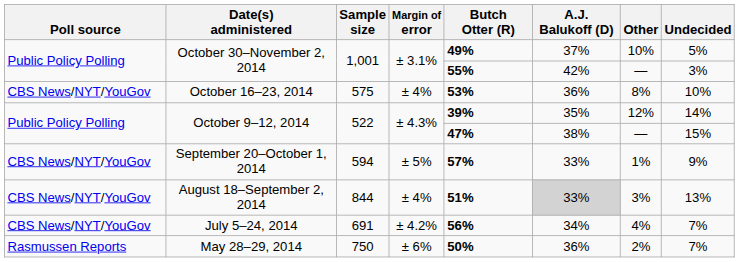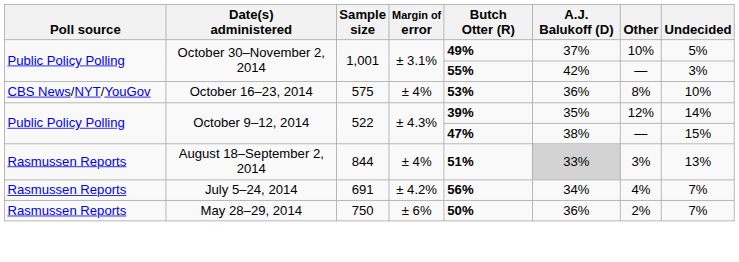 <table class="wikitable">
 <tr valign= bottom>
 <th style="width:190px;">Poll source</th>
 <th style="width:200px;">Date(s)<br>administered</th>
 <th class=small>Sample<br>size</th>
 <th class=small><small>Margin of</small><br>error</th>
 <th style="width:100px;">Butch<br>Otter (R)</th>
 <th style="width:100px;">A.J.<br>Balukoff (D)</th>
 <th style="width:40px;">Other</th>
 <th style="width:40px;">Undecided</th>
 </tr>
 <tr>
 <td rowspan=2><a href='#'>Public Policy Polling</a></td>
 <td align=center rowspan=2>October 30–November 2, 2014</td>
 <td align=center rowspan=2>1,001</td>
 <td align=center rowspan=2>± 3.1%</td>
 <td><strong>49%</strong></td>
 <td align=center>37%</td>
 <td align=center>10%</td>
 <td align=center>5%</td>
 </tr>
 <tr>
 <td><strong>55%</strong></td>
 <td align=center>42%</td>
 <td align=center>—</td>
 <td align=center>3%</td>
 </tr>
 <tr>
 <td><a href='#'>CBS News</a>/<a href='#'>NYT</a>/<a href='#'>YouGov</a></td>
 <td align=center>October 16–23, 2014</td>
 <td align=center>575</td>
 <td align=center>± 4%</td>
 <td><strong>53%</strong></td>
 <td align=center>36%</td>
 <td align=center>8%</td>
 <td align=center>10%</td>
 </tr>
 <tr>
 <td rowspan=2><a href='#'>Public Policy Polling</a></td>
 <td align=center rowspan=2>October 9–12, 2014</td>
 <td align=center rowspan=2>522</td>
 <td align=center rowspan=2>± 4.3%</td>
 <td><strong>39%</strong></td>
 <td align=center>35%</td>
 <td align=center>12%</td>
 <td align=center>14%</td>
 </tr>
 <tr>
 <td><strong>47%</strong></td>
 <td align=center>38%</td>
 <td align=center>—</td>
 <td align=center>15%</td>
 </tr>
 <tr>
-<td><a href='#'>CBS News</a>/<a href='#'>NYT</a>/<a href='#'>YouGov</a></td>
-<td align=center>September 20–October 1, 2014</td>
-<td align=center>594</td>
-<td align=center>± 5%</td>
-<td><strong>57%</strong></td>
-<td align=center>33%</td>
-<td align=center>1%</td>
-<td align=center>9%</td>
-</tr>
-<tr>
-<td><a href='#'>CBS News</a>/<a href='#'>NYT</a>/<a href='#'>YouGov</a></td>
+<td><a href='#'>Rasmussen Reports</a></td>
 <td align=center>August 18–September 2, 2014</td>
 <td align=center>844</td>
 <td align=center>± 4%</td>
 <td><strong>51%</strong></td>
 <td align=center style="background: lightgrey;">33%</td>
 <td align=center>3%</td>
 <td align=center>13%</td>
 </tr>
 <tr>
-<td><a href='#'>CBS News</a>/<a href='#'>NYT</a>/<a href='#'>YouGov</a></td>
+<td><a href='#'>Rasmussen Reports</a></td>
 <td align=center>July 5–24, 2014</td>
 <td align=center>691</td>
 <td align=center>± 4.2%</td>
 <td><strong>56%</strong></td>
 <td align=center>34%</td>
 <td align=center>4%</td>
 <td align=center>7%</td>
 </tr>
 <tr>
 <td><a href='#'>Rasmussen Reports</a></td>
 <td align=center>May 28–29, 2014</td>
 <td align=center>750</td>
 <td align=center>± 6%</td>
 <td><strong>50%</strong></td>
 <td align=center>36%</td>
 <td align=center>2%</td>
 <td align=center>7%</td>
 </tr>
 </table>
